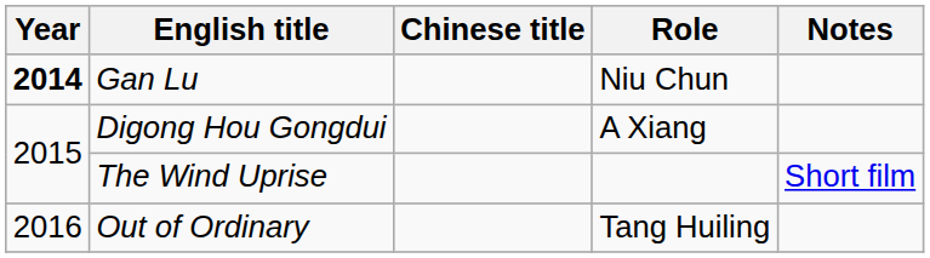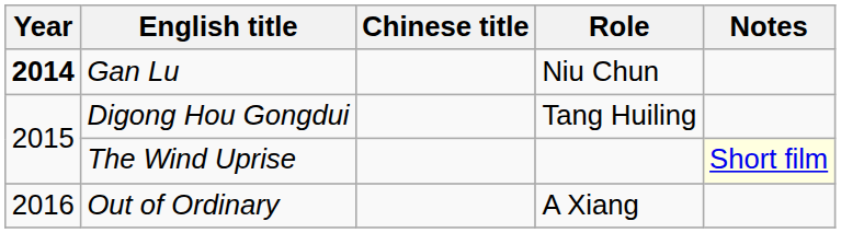 <table class="wikitable">
 <tr>
 <th>Year</th>
 <th>English title</th>
 <th>Chinese title</th>
 <th>Role</th>
 <th>Notes</th>
 </tr>
 <tr>
 <td><strong>2014</strong></td>
 <td><em>Gan Lu</em></td>
 <td></td>
 <td>Niu Chun</td>
 <td></td>
 </tr>
 <tr>
 <td rowspan=2>2015</td>
 <td><em>Digong Hou Gongdui</em></td>
 <td></td>
-<td>A Xiang</td>
+<td>Tang Huiling</td>
 <td></td>
 </tr>
 <tr>
 <td><em>The Wind Uprise</em></td>
 <td></td>
 <td></td>
-<td><a href='#'>Short film</a></td>
+<td style="background: lightyellow;"><a href='#'>Short film</a></td>
 </tr>
 <tr>
 <td>2016</td>
 <td><em>Out of Ordinary</em></td>
 <td></td>
-<td>Tang Huiling</td>
+<td>A Xiang</td>
 <td></td>
 </tr>
 </table>
